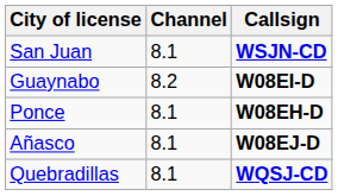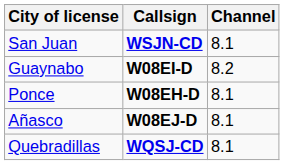 <table class="wikitable">
 <tr>
 <th>City of license</th>
+<th>Callsign</th>
 <th>Channel</th>
-<th>Callsign</th>
 </tr>
 <tr>
 <td><a href='#'>San Juan</a></td>
+<td><strong><a href='#'>WSJN-CD</a></strong></td>
 <td>8.1</td>
-<td><strong><a href='#'>WSJN-CD</a></strong></td>
 </tr>
 <tr>
 <td><a href='#'>Guaynabo</a></td>
+<td><strong>W08EI-D</strong></td>
 <td>8.2</td>
-<td><strong>W08EI-D</strong></td>
 </tr>
 <tr>
 <td><a href='#'>Ponce</a></td>
+<td><strong>W08EH-D</strong></td>
 <td>8.1</td>
-<td><strong>W08EH-D</strong></td>
 </tr>
 <tr>
 <td><a href='#'>Añasco</a></td>
+<td><strong>W08EJ-D</strong></td>
 <td>8.1</td>
-<td><strong>W08EJ-D</strong></td>
 </tr>
 <tr>
 <td><a href='#'>Quebradillas</a></td>
+<td><strong><a href='#'>WQSJ-CD</a></strong></td>
 <td>8.1</td>
-<td><strong><a href='#'>WQSJ-CD</a></strong></td>
 </tr>
 </table>
